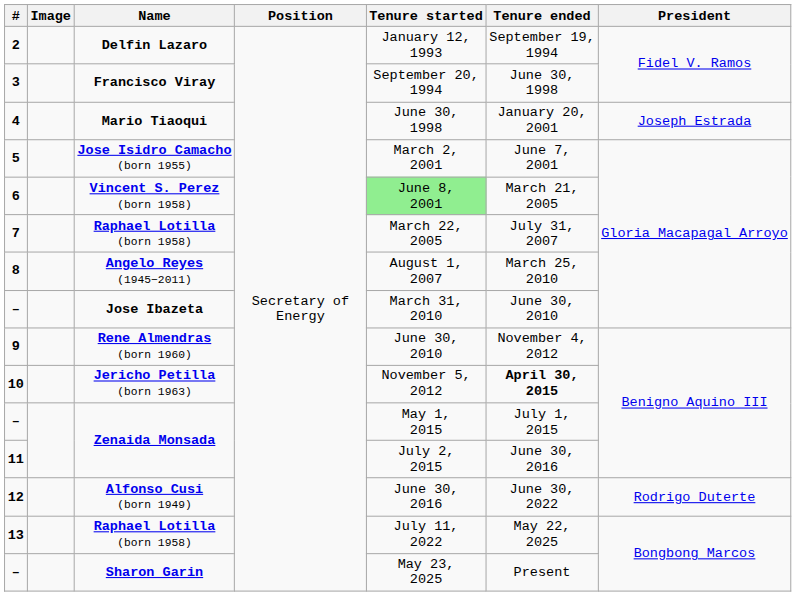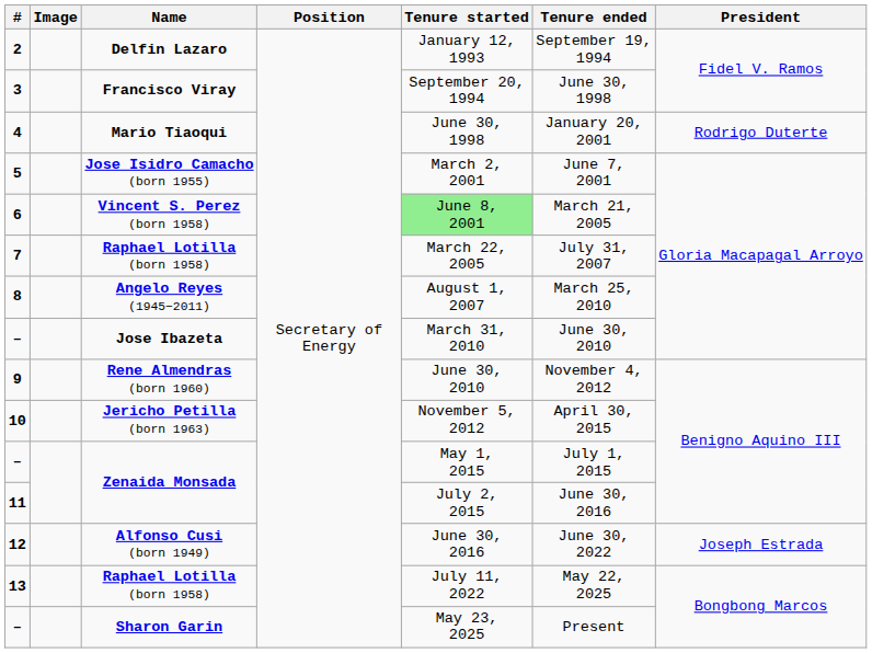 <table class="wikitable" style="text-align:center; border:1px #aaf solid;">
 <tr>
 <th>#</th>
 <th>Image</th>
 <th>Name</th>
 <th width=120px>Position</th>
 <th>Tenure started</th>
 <th>Tenure ended</th>
 <th>President</th>
 </tr>
 <tr>
 <td><strong>2</strong></td>
 <td></td>
 <td><strong>Delfin Lazaro</strong></td>
 <td rowspan="15">Secretary of Energy</td>
 <td>January 12,<br>1993</td>
 <td>September 19,<br>1994</td>
 <td rowspan="2"><a href='#'>Fidel V. Ramos</a></td>
 </tr>
 <tr>
 <td><strong>3</strong></td>
 <td></td>
 <td><strong>Francisco Viray</strong></td>
 <td>September 20,<br>1994</td>
 <td>June 30,<br>1998</td>
 </tr>
 <tr>
 <td><strong>4</strong></td>
 <td></td>
 <td><strong>Mario Tiaoqui</strong></td>
 <td>June 30,<br>1998</td>
 <td>January 20,<br>2001</td>
-<td><a href='#'>Joseph Estrada</a></td>
+<td><a href='#'>Rodrigo Duterte</a></td>
 </tr>
 <tr>
 <td><strong>5</strong></td>
 <td></td>
 <td><strong><a href='#'>Jose Isidro Camacho</a></strong><br><small>(born 1955)</small></td>
 <td>March 2,<br>2001</td>
 <td>June 7,<br>2001</td>
 <td rowspan="5"><a href='#'>Gloria Macapagal Arroyo</a></td>
 </tr>
 <tr>
 <td><strong>6</strong></td>
 <td></td>
 <td><strong><a href='#'>Vincent S. Perez</a></strong><br><small>(born 1958)</small></td>
 <td style="background: lightgreen;">June 8,<br>2001</td>
 <td>March 21,<br>2005</td>
 </tr>
 <tr>
 <td><strong>7</strong></td>
 <td></td>
 <td><strong><a href='#'>Raphael Lotilla</a></strong><br><small>(born 1958)</small></td>
 <td>March 22,<br>2005</td>
 <td>July 31,<br>2007</td>
 </tr>
 <tr>
 <td><strong>8</strong></td>
 <td></td>
 <td><strong><a href='#'>Angelo Reyes</a></strong><br><small>(1945−2011)</small></td>
 <td>August 1,<br>2007</td>
 <td>March 25,<br>2010</td>
 </tr>
 <tr>
 <td><strong>–</strong></td>
 <td></td>
 <td><strong>Jose Ibazeta</strong></td>
 <td>March 31,<br>2010</td>
 <td>June 30,<br>2010</td>
 </tr>
 <tr>
 <td><strong>9</strong></td>
 <td></td>
 <td><strong><a href='#'>Rene Almendras</a></strong><br><small>(born 1960)</small><br></td>
 <td>June 30,<br>2010</td>
 <td>November 4,<br>2012</td>
 <td rowspan="4"><a href='#'>Benigno Aquino III</a></td>
 </tr>
 <tr>
 <td><strong>10</strong></td>
 <td></td>
 <td><strong><a href='#'>Jericho Petilla</a></strong><br><small>(born 1963)</small><br></td>
 <td>November 5,<br>2012</td>
-<td><strong>April 30,<br>2015</strong></td>
+<td>April 30,<br>2015</td>
 </tr>
 <tr>
 <td><strong>–</strong></td>
 <td rowspan="2"></td>
 <td rowspan="2"><strong><a href='#'>Zenaida Monsada</a></strong><br></td>
 <td>May 1,<br>2015</td>
 <td>July 1,<br>2015</td>
 </tr>
 <tr>
 <td><strong>11</strong></td>
 <td>July 2,<br>2015</td>
 <td>June 30,<br>2016</td>
 </tr>
 <tr>
 <td><strong>12</strong></td>
 <td></td>
 <td><strong><a href='#'>Alfonso Cusi</a></strong><br><small>(born 1949)</small><br></td>
 <td>June 30,<br>2016</td>
 <td>June 30,<br>2022</td>
-<td><a href='#'>Rodrigo Duterte</a></td>
+<td><a href='#'>Joseph Estrada</a></td>
 </tr>
 <tr>
 <td><strong>13</strong></td>
 <td></td>
 <td><strong><a href='#'>Raphael Lotilla</a></strong><br><small>(born 1958)</small></td>
 <td>July 11,<br>2022</td>
 <td>May 22,<br>2025</td>
 <td rowspan="2"><a href='#'>Bongbong Marcos</a></td>
 </tr>
 <tr>
 <td><strong>–</strong></td>
 <td rowspan="2"></td>
 <td rowspan="2"><strong><a href='#'>Sharon Garin</a></strong></td>
 <td>May 23,<br>2025</td>
 <td>Present</td>
 </tr>
 </table>
